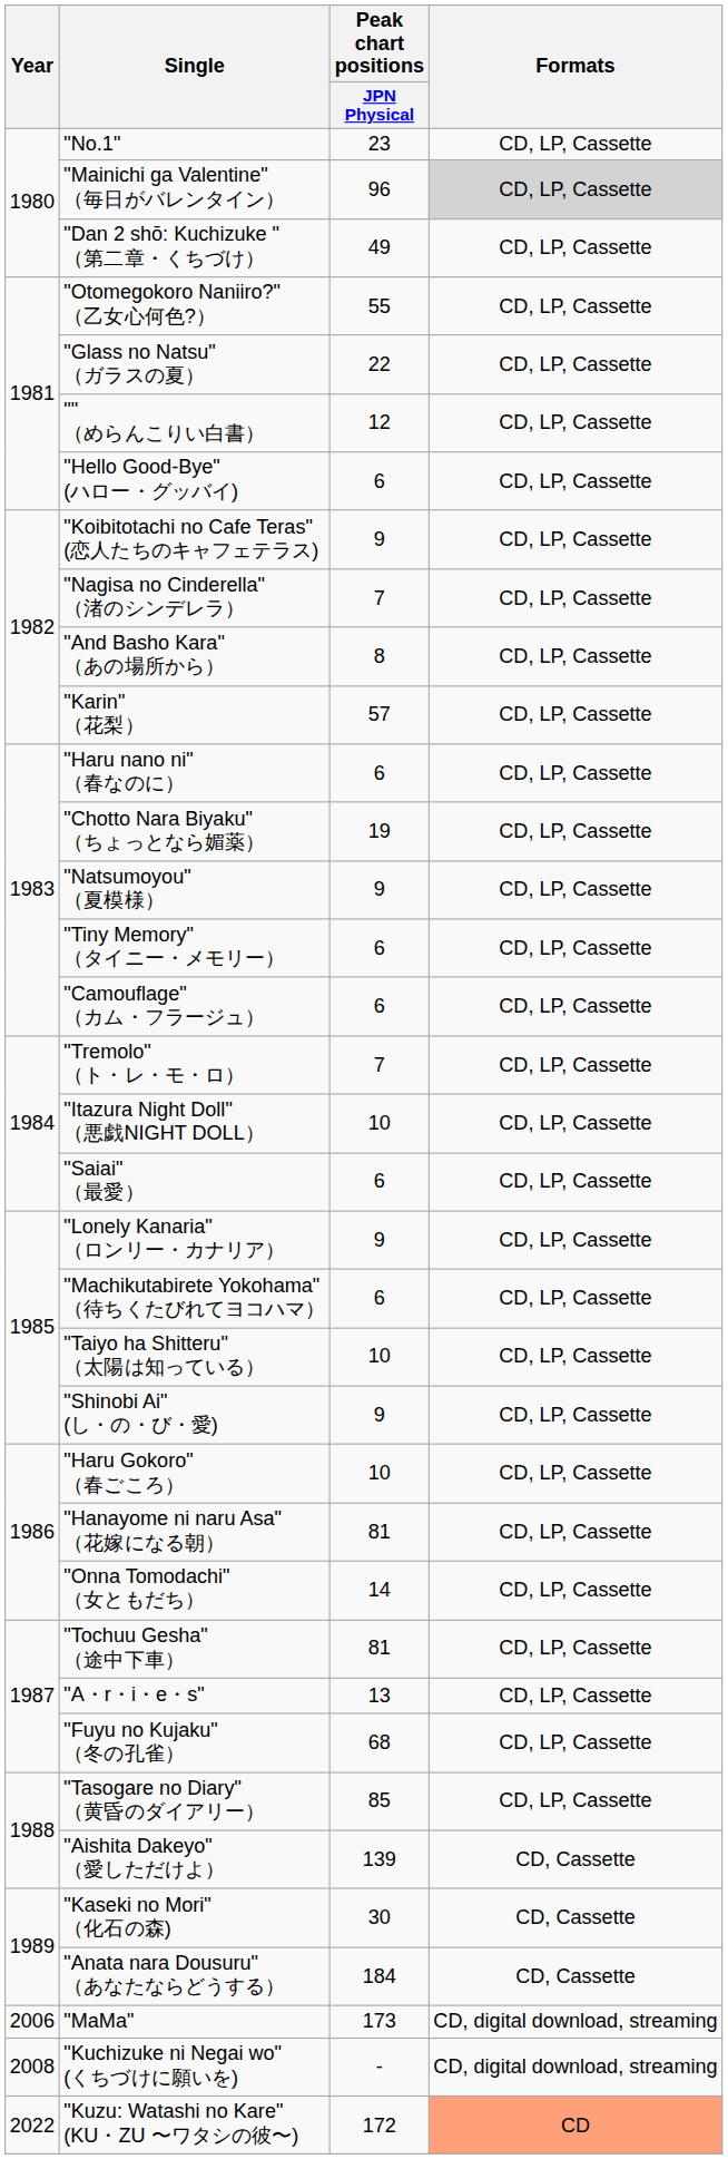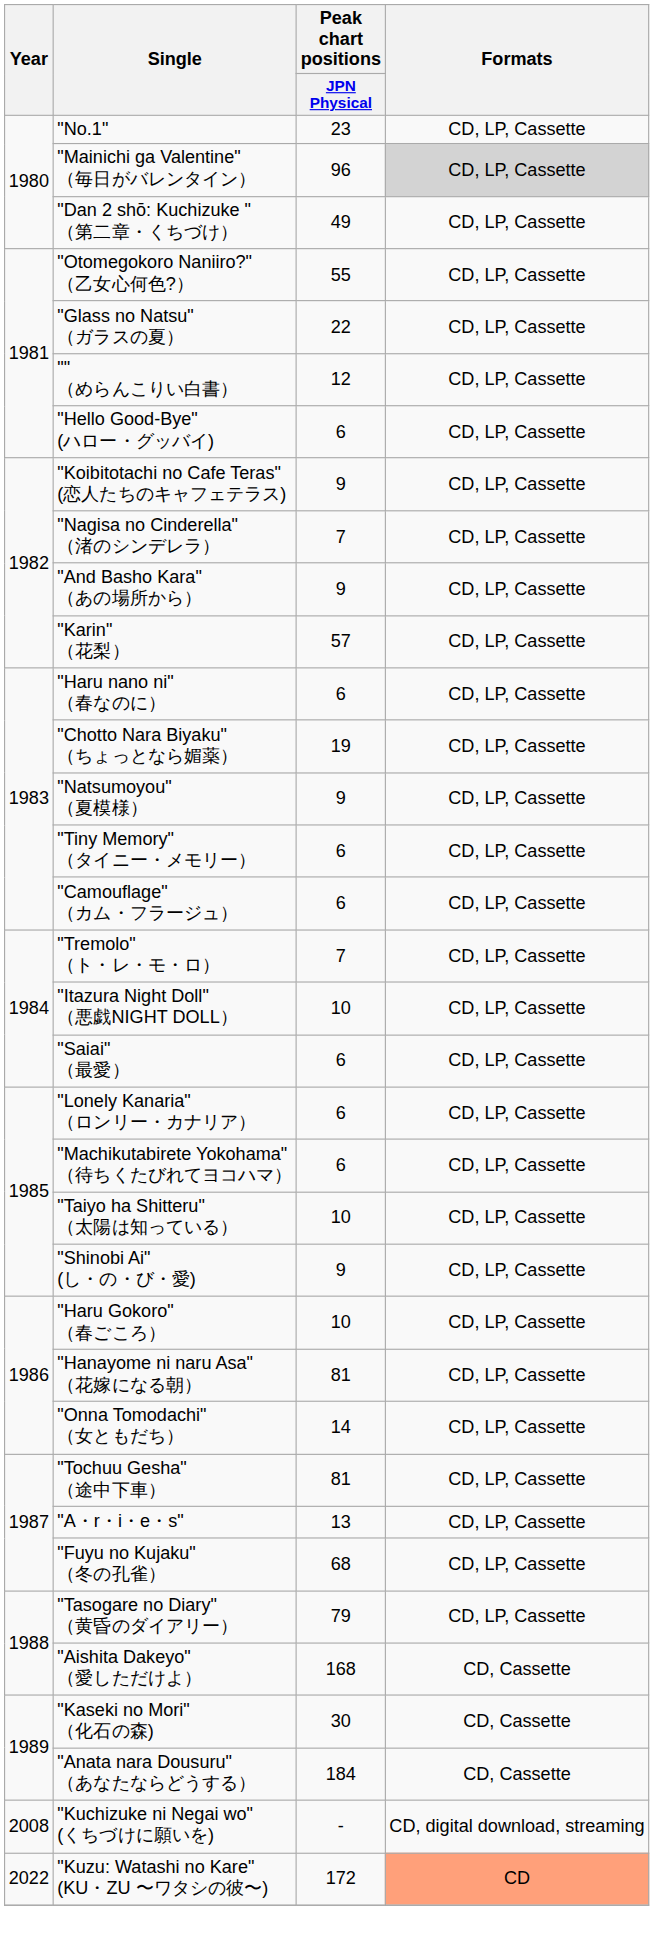 <table class="wikitable plainrowheaders" style="text-align:center;">
 <tr>
 <th scope="col" rowspan="2">Year</th>
 <th scope="col" rowspan="2">Single</th>
 <th scope="col" rowspan="1">Peak chart positions</th>
 <th scope="col" rowspan="2">Formats</th>
 </tr>
 <tr>
 <th scope="col" style="width:2.5em;font-size:85%;"><a href='#'>JPN<br>Physical</a><br></th>
 </tr>
 <tr>
 <td rowspan="3">1980</td>
 <td style="text-align:left;">"No.1"<br></td>
 <td>23</td>
 <td>CD, LP, Cassette</td>
 </tr>
 <tr>
 <td style="text-align:left;">"Mainichi ga Valentine"<br>（毎日がバレンタイン）</td>
 <td>96</td>
 <td style="background: lightgrey;">CD, LP, Cassette</td>
 </tr>
 <tr>
 <td style="text-align:left;">"Dan 2 shō: Kuchizuke "<br>（第二章・くちづけ）</td>
 <td>49</td>
 <td>CD, LP, Cassette</td>
 </tr>
 <tr>
 <td rowspan="4">1981</td>
 <td style="text-align:left;">"Otomegokoro Naniiro?"<br>（乙女心何色?）</td>
 <td>55</td>
 <td>CD, LP, Cassette</td>
 </tr>
 <tr>
 <td style="text-align:left;">"Glass no Natsu"<br>（ガラスの夏）</td>
 <td>22</td>
 <td>CD, LP, Cassette</td>
 </tr>
 <tr>
 <td style="text-align:left;">""<br>（めらんこりい白書）</td>
 <td>12</td>
 <td>CD, LP, Cassette</td>
 </tr>
 <tr>
 <td style="text-align:left;">"Hello Good-Bye"<br> (ハロー・グッバイ)</td>
 <td>6</td>
 <td>CD, LP, Cassette</td>
 </tr>
 <tr>
 <td rowspan="4">1982</td>
 <td style="text-align:left;">"Koibitotachi no Cafe Teras"<br> (恋人たちのキャフェテラス)</td>
 <td>9</td>
 <td>CD, LP, Cassette</td>
 </tr>
 <tr>
 <td style="text-align:left;">"Nagisa no Cinderella"<br>（渚のシンデレラ）</td>
 <td>7</td>
 <td>CD, LP, Cassette</td>
 </tr>
 <tr>
 <td style="text-align:left;">"And Basho Kara"<br>（あの場所から）</td>
-<td>8</td>
+<td>9</td>
 <td>CD, LP, Cassette</td>
 </tr>
 <tr>
 <td style="text-align:left;">"Karin"<br>（花梨）</td>
 <td>57</td>
 <td>CD, LP, Cassette</td>
 </tr>
 <tr>
 <td rowspan="5">1983</td>
 <td style="text-align:left;">"Haru nano ni"<br>（春なのに）</td>
 <td>6</td>
 <td>CD, LP, Cassette</td>
 </tr>
 <tr>
 <td style="text-align:left;">"Chotto Nara Biyaku"<br>（ちょっとなら媚薬）</td>
 <td>19</td>
 <td>CD, LP, Cassette</td>
 </tr>
 <tr>
 <td style="text-align:left;">"Natsumoyou"<br>（夏模様）</td>
 <td>9</td>
 <td>CD, LP, Cassette</td>
 </tr>
 <tr>
 <td style="text-align:left;">"Tiny Memory"<br>（タイニー・メモリー）</td>
 <td>6</td>
 <td>CD, LP, Cassette</td>
 </tr>
 <tr>
 <td style="text-align:left;">"Camouflage"<br>（カム・フラージュ）</td>
 <td>6</td>
 <td>CD, LP, Cassette</td>
 </tr>
 <tr>
 <td rowspan="3">1984</td>
 <td style="text-align:left;">"Tremolo"<br>（ト・レ・モ・ロ）</td>
 <td>7</td>
 <td>CD, LP, Cassette</td>
 </tr>
 <tr>
 <td style="text-align:left;">"Itazura Night Doll"<br>（悪戯NIGHT DOLL）</td>
 <td>10</td>
 <td>CD, LP, Cassette</td>
 </tr>
 <tr>
 <td style="text-align:left;">"Saiai"<br>（最愛）</td>
 <td>6</td>
 <td>CD, LP, Cassette</td>
 </tr>
 <tr>
 <td rowspan="4">1985</td>
 <td style="text-align:left;">"Lonely Kanaria"<br>（ロンリー・カナリア）</td>
-<td>9</td>
+<td>6</td>
 <td>CD, LP, Cassette</td>
 </tr>
 <tr>
 <td style="text-align:left;">"Machikutabirete Yokohama"<br>（待ちくたびれてヨコハマ）</td>
 <td>6</td>
 <td>CD, LP, Cassette</td>
 </tr>
 <tr>
 <td style="text-align:left;">"Taiyo ha Shitteru"<br>（太陽は知っている）</td>
 <td>10</td>
 <td>CD, LP, Cassette</td>
 </tr>
 <tr>
 <td style="text-align:left;">"Shinobi Ai"<br> (し・の・び・愛)</td>
 <td>9</td>
 <td>CD, LP, Cassette</td>
 </tr>
 <tr>
 <td rowspan="3">1986</td>
 <td style="text-align:left;">"Haru Gokoro"<br>（春ごころ）</td>
 <td>10</td>
 <td>CD, LP, Cassette</td>
 </tr>
 <tr>
 <td style="text-align:left;">"Hanayome ni naru Asa"<br>（花嫁になる朝）</td>
 <td>81</td>
 <td>CD, LP, Cassette</td>
 </tr>
 <tr>
 <td style="text-align:left;">"Onna Tomodachi"<br>（女ともだち）</td>
 <td>14</td>
 <td>CD, LP, Cassette</td>
 </tr>
 <tr>
 <td rowspan="3">1987</td>
 <td style="text-align:left;">"Tochuu Gesha"<br>（途中下車）</td>
 <td>81</td>
 <td>CD, LP, Cassette</td>
 </tr>
 <tr>
 <td style="text-align:left;">"A・r・i・e・s"<br></td>
 <td>13</td>
 <td>CD, LP, Cassette</td>
 </tr>
 <tr>
 <td style="text-align:left;">"Fuyu no Kujaku"<br>（冬の孔雀）</td>
 <td>68</td>
 <td>CD, LP, Cassette</td>
 </tr>
 <tr>
 <td rowspan="2">1988</td>
 <td style="text-align:left;">"Tasogare no Diary"<br>（黄昏のダイアリー）</td>
-<td>85</td>
+<td>79</td>
 <td>CD, LP, Cassette</td>
 </tr>
 <tr>
 <td style="text-align:left;">"Aishita Dakeyo"<br>（愛しただけよ）</td>
-<td>139</td>
+<td>168</td>
 <td>CD, Cassette</td>
 </tr>
 <tr>
 <td rowspan="2">1989</td>
 <td style="text-align:left;">"Kaseki no Mori"<br>（化石の森)</td>
 <td>30</td>
 <td>CD, Cassette</td>
 </tr>
 <tr>
 <td style="text-align:left;">"Anata nara Dousuru"<br>（あなたならどうする）</td>
 <td>184</td>
 <td>CD, Cassette</td>
-</tr>
-<tr>
-<td rowspan="1">2006</td>
-<td style="text-align:left;">"MaMa"<br></td>
-<td>173</td>
-<td>CD, digital download, streaming</td>
 </tr>
 <tr>
 <td rowspan="1">2008</td>
 <td style="text-align:left;">"Kuchizuke ni Negai wo"<br> (くちづけに願いを)</td>
 <td>-</td>
 <td>CD, digital download, streaming</td>
 </tr>
 <tr>
 <td rowspan="1">2022</td>
 <td style="text-align:left;">"Kuzu: Watashi no Kare"<br> (KU・ZU 〜ワタシの彼〜)</td>
 <td>172</td>
 <td style="background: lightsalmon;">CD</td>
 </tr>
 <tr>
 </tr>
 </table>
